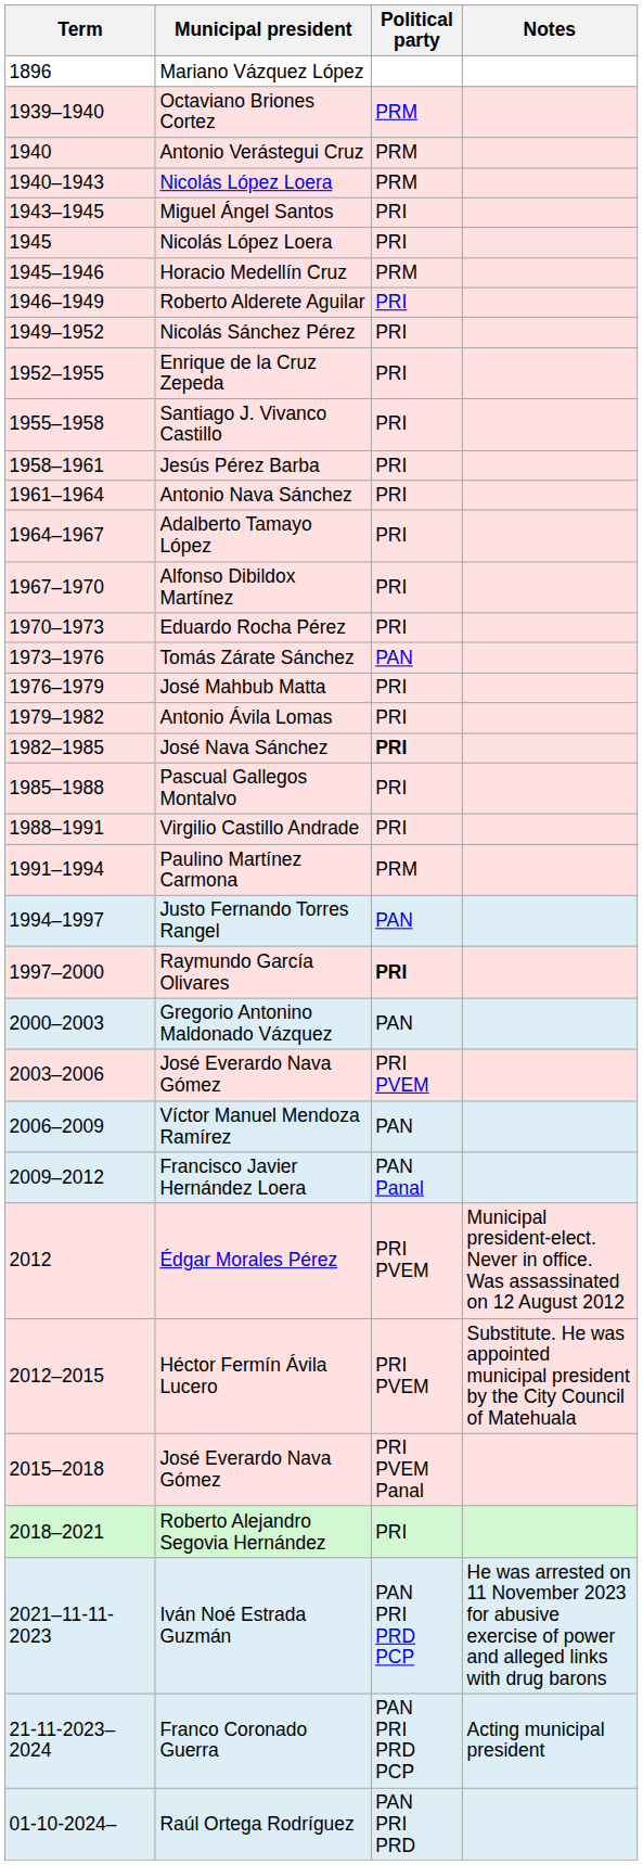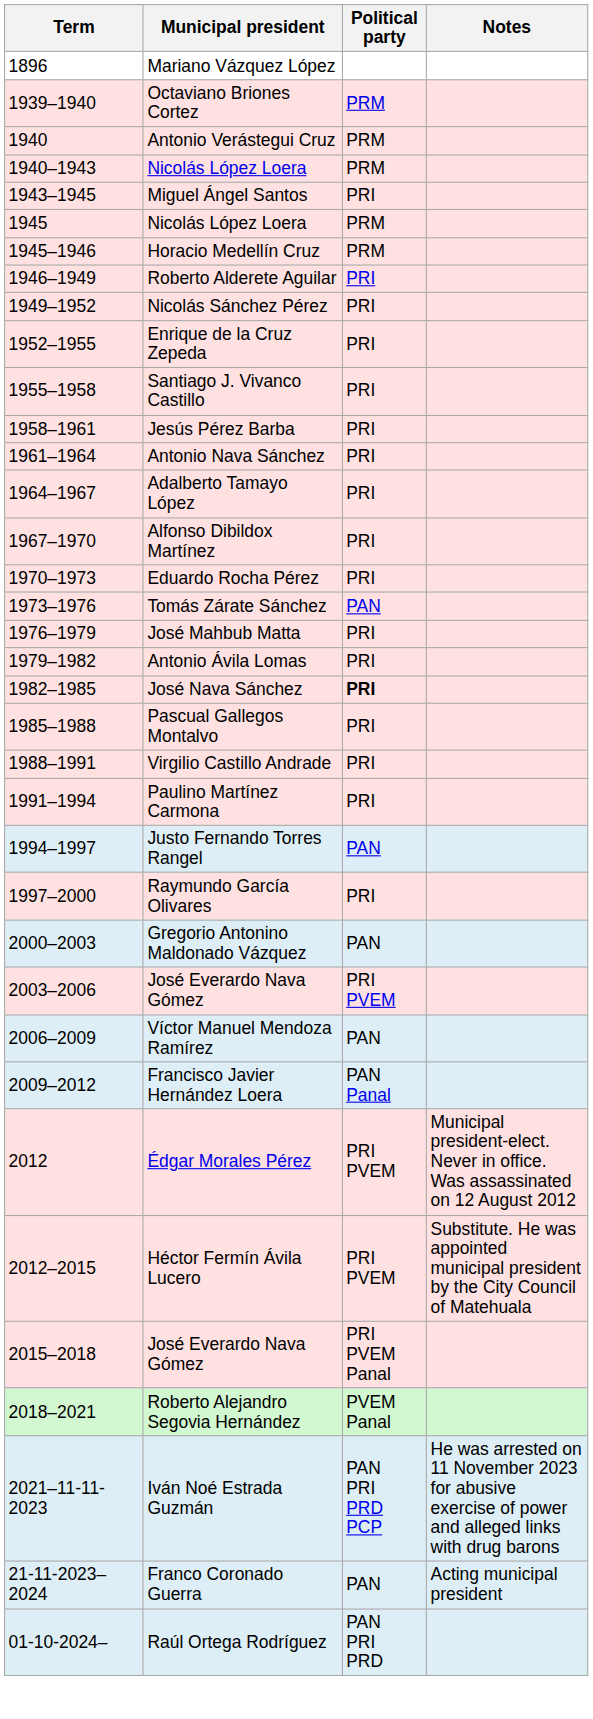 <table class="wikitable">
 <tr>
 <th width=120px>Term</th>
 <th width=175px>Municipal president</th>
 <th width=70px>Political party</th>
 <th width=140px>Notes</th>
 </tr>
 <tr style="background:#ffffff">
 <td>1896</td>
 <td>Mariano Vázquez López</td>
 <td></td>
 <td></td>
 </tr>
 <tr style="background:#ffe1e1">
 <td>1939–1940</td>
 <td>Octaviano Briones Cortez</td>
 <td><a href='#'>PRM</a> </td>
 <td></td>
 </tr>
 <tr style="background:#ffe1e1">
 <td>1940</td>
 <td>Antonio Verástegui Cruz</td>
 <td>PRM</td>
 <td></td>
 </tr>
 <tr style="background:#ffe1e1">
 <td>1940–1943</td>
 <td><a href='#'>Nicolás López Loera</a></td>
 <td>PRM</td>
 <td></td>
 </tr>
 <tr style="background:#ffe1e1">
 <td>1943–1945</td>
 <td>Miguel Ángel Santos</td>
 <td>PRI</td>
 <td></td>
 </tr>
 <tr style="background:#ffe1e1">
 <td>1945</td>
 <td>Nicolás López Loera</td>
-<td>PRI</td>
+<td>PRM</td>
 <td></td>
 </tr>
 <tr style="background:#ffe1e1">
 <td>1945–1946</td>
 <td>Horacio Medellín Cruz</td>
 <td>PRM</td>
 <td></td>
 </tr>
 <tr style="background:#ffe1e1">
 <td>1946–1949</td>
 <td>Roberto Alderete Aguilar</td>
 <td><a href='#'>PRI</a> </td>
 <td></td>
 </tr>
 <tr style="background:#ffe1e1">
 <td>1949–1952</td>
 <td>Nicolás Sánchez Pérez</td>
 <td>PRI</td>
 <td></td>
 </tr>
 <tr style="background:#ffe1e1">
 <td>1952–1955</td>
 <td>Enrique de la Cruz Zepeda</td>
 <td>PRI</td>
 <td></td>
 </tr>
 <tr style="background:#ffe1e1">
 <td>1955–1958</td>
 <td>Santiago J. Vivanco Castillo</td>
 <td>PRI</td>
 <td></td>
 </tr>
 <tr style="background:#ffe1e1">
 <td>1958–1961</td>
 <td>Jesús Pérez Barba</td>
 <td>PRI</td>
 <td></td>
 </tr>
 <tr style="background:#ffe1e1">
 <td>1961–1964</td>
 <td>Antonio Nava Sánchez</td>
 <td>PRI</td>
 <td></td>
 </tr>
 <tr style="background:#ffe1e1">
 <td>1964–1967</td>
 <td>Adalberto Tamayo López</td>
 <td>PRI</td>
 <td></td>
 </tr>
 <tr style="background:#ffe1e1">
 <td>1967–1970</td>
 <td>Alfonso Dibildox Martínez</td>
 <td>PRI</td>
 <td></td>
 </tr>
 <tr style="background:#ffe1e1">
 <td>1970–1973</td>
 <td>Eduardo Rocha Pérez</td>
 <td>PRI</td>
 <td></td>
 </tr>
 <tr style="background:#ffe1e1">
 <td>1973–1976</td>
 <td>Tomás Zárate Sánchez</td>
 <td><a href='#'>PAN</a> </td>
 <td></td>
 </tr>
 <tr style="background:#ffe1e1">
 <td>1976–1979</td>
 <td>José Mahbub Matta</td>
 <td>PRI</td>
 <td></td>
 </tr>
 <tr style="background:#ffe1e1">
 <td>1979–1982</td>
 <td>Antonio Ávila Lomas</td>
 <td>PRI</td>
 <td></td>
 </tr>
 <tr style="background:#ffe1e1">
 <td>1982–1985</td>
 <td>José Nava Sánchez</td>
 <td><strong>PRI</strong></td>
 <td></td>
 </tr>
 <tr style="background:#ffe1e1">
 <td>1985–1988</td>
 <td>Pascual Gallegos Montalvo</td>
 <td>PRI</td>
 <td></td>
 </tr>
 <tr style="background:#ffe1e1">
 <td>1988–1991</td>
 <td>Virgilio Castillo Andrade</td>
 <td>PRI</td>
 <td></td>
 </tr>
 <tr style="background:#ffe1e1">
 <td>1991–1994</td>
 <td>Paulino Martínez Carmona</td>
-<td>PRM</td>
+<td>PRI</td>
 <td></td>
 </tr>
 <tr style="background:#ddeef6">
 <td>1994–1997</td>
 <td>Justo Fernando Torres Rangel</td>
 <td><a href='#'>PAN</a> </td>
 <td></td>
 </tr>
 <tr style="background:#ffe1e1">
 <td>1997–2000</td>
 <td>Raymundo García Olivares</td>
-<td><strong>PRI</strong></td>
+<td>PRI</td>
 <td></td>
 </tr>
 <tr style="background:#ddeef6">
 <td>2000–2003</td>
 <td>Gregorio Antonino Maldonado Vázquez</td>
 <td>PAN</td>
 <td></td>
 </tr>
 <tr style="background:#ffe1e1">
 <td>2003–2006</td>
 <td>José Everardo Nava Gómez</td>
 <td>PRI<br> <a href='#'>PVEM</a> </td>
 <td></td>
 </tr>
 <tr style="background:#ddeef6">
 <td>2006–2009</td>
 <td>Víctor Manuel Mendoza Ramírez</td>
 <td>PAN</td>
 <td></td>
 </tr>
 <tr style="background:#ddeef6">
 <td>2009–2012</td>
 <td>Francisco Javier Hernández Loera</td>
 <td>PAN <br> <a href='#'>Panal</a> </td>
 <td></td>
 </tr>
 <tr style="background:#ffe1e1">
 <td>2012</td>
 <td><a href='#'>Édgar Morales Pérez</a></td>
 <td>PRI <br>  PVEM</td>
 <td>Municipal president-elect. Never in office. Was assassinated on 12 August 2012</td>
 </tr>
 <tr style="background:#ffe1e1">
 <td>2012–2015</td>
 <td>Héctor Fermín Ávila Lucero</td>
 <td>PRI <br> PVEM</td>
 <td>Substitute. He was appointed municipal president by the City Council of Matehuala</td>
 </tr>
 <tr style="background:#ffe1e1">
 <td>2015–2018</td>
 <td>José Everardo Nava Gómez</td>
 <td>PRI <br>  PVEM <br> Panal</td>
 <td></td>
 </tr>
 <tr style="background:#d2f8d2">
 <td>2018–2021</td>
 <td>Roberto Alejandro Segovia Hernández</td>
-<td>PRI</td>
+<td>PVEM <br> Panal</td>
 <td></td>
 </tr>
 <tr style="background:#ddeef6">
 <td>2021–11-11-2023</td>
 <td>Iván Noé Estrada Guzmán</td>
 <td>PAN <br> PRI <br> <a href='#'>PRD</a>  <br><a href='#'>PCP</a> </td>
 <td>He was arrested on 11 November 2023 for abusive exercise of power and alleged links with drug barons</td>
 </tr>
 <tr style="background:#ddeef6">
 <td>21-11-2023–2024</td>
 <td>Franco Coronado Guerra</td>
-<td>PAN <br> PRI <br> PRD <br> PCP</td>
+<td>PAN</td>
 <td>Acting municipal president</td>
 </tr>
 <tr style="background:#ddeef6">
 <td>01-10-2024–</td>
 <td>Raúl Ortega Rodríguez</td>
 <td>PAN <br> PRI <br> PRD</td>
 <td></td>
 </tr>
 </table>
